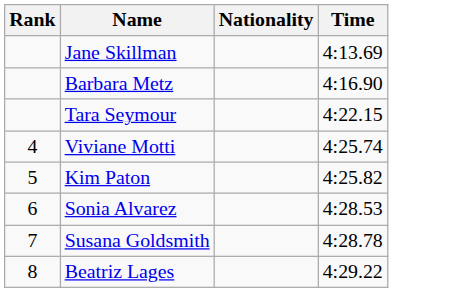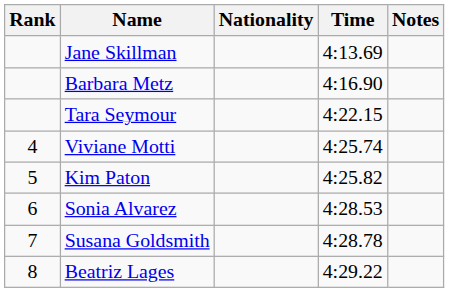 <table class="wikitable sortable" style="text-align:center">
 <tr>
 <th>Rank</th>
 <th>Name</th>
 <th>Nationality</th>
 <th>Time</th>
+<th>Notes</th>
 </tr>
 <tr>
 <td></td>
 <td align=left><a href='#'>Jane Skillman</a></td>
 <td align=left></td>
 <td>4:13.69</td>
+<td></td>
 </tr>
 <tr>
 <td></td>
 <td align=left><a href='#'>Barbara Metz</a></td>
 <td align=left></td>
 <td>4:16.90</td>
+<td></td>
 </tr>
 <tr>
 <td></td>
 <td align=left><a href='#'>Tara Seymour</a></td>
 <td align=left></td>
 <td>4:22.15</td>
+<td></td>
 </tr>
 <tr>
 <td>4</td>
 <td align=left><a href='#'>Viviane Motti</a></td>
 <td align=left></td>
 <td>4:25.74</td>
+<td></td>
 </tr>
 <tr>
 <td>5</td>
 <td align=left><a href='#'>Kim Paton</a></td>
 <td align=left></td>
 <td>4:25.82</td>
+<td></td>
 </tr>
 <tr>
 <td>6</td>
 <td align=left><a href='#'>Sonia Alvarez</a></td>
 <td align=left></td>
 <td>4:28.53</td>
+<td></td>
 </tr>
 <tr>
 <td>7</td>
 <td align=left><a href='#'>Susana Goldsmith</a></td>
 <td align=left></td>
 <td>4:28.78</td>
+<td></td>
 </tr>
 <tr>
 <td>8</td>
 <td align=left><a href='#'>Beatriz Lages</a></td>
 <td align=left></td>
 <td>4:29.22</td>
+<td></td>
 </tr>
 </table>
